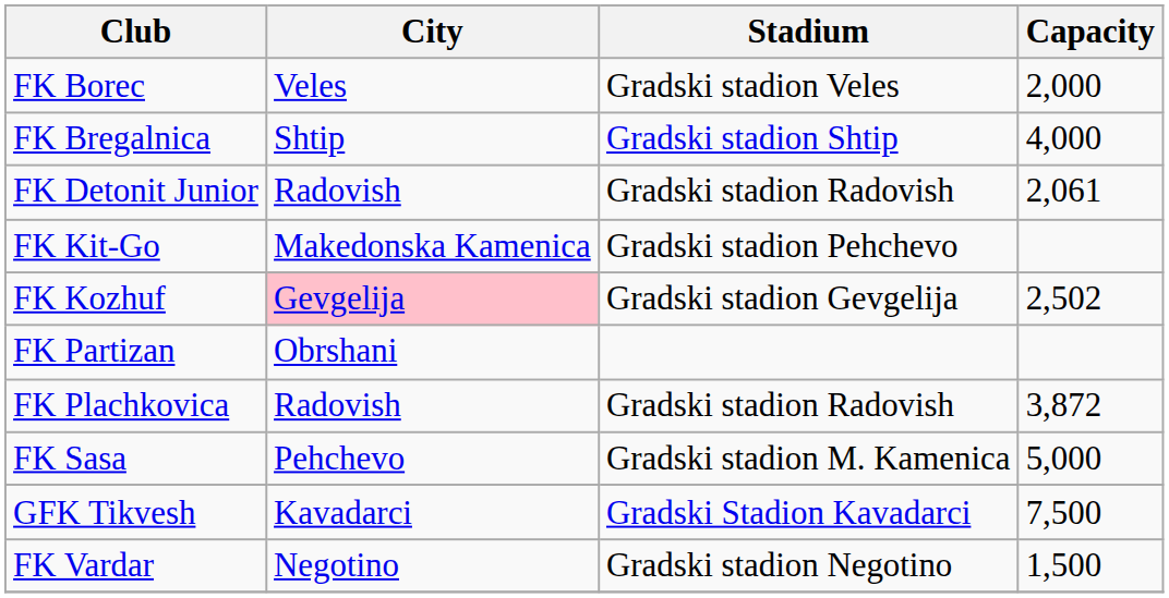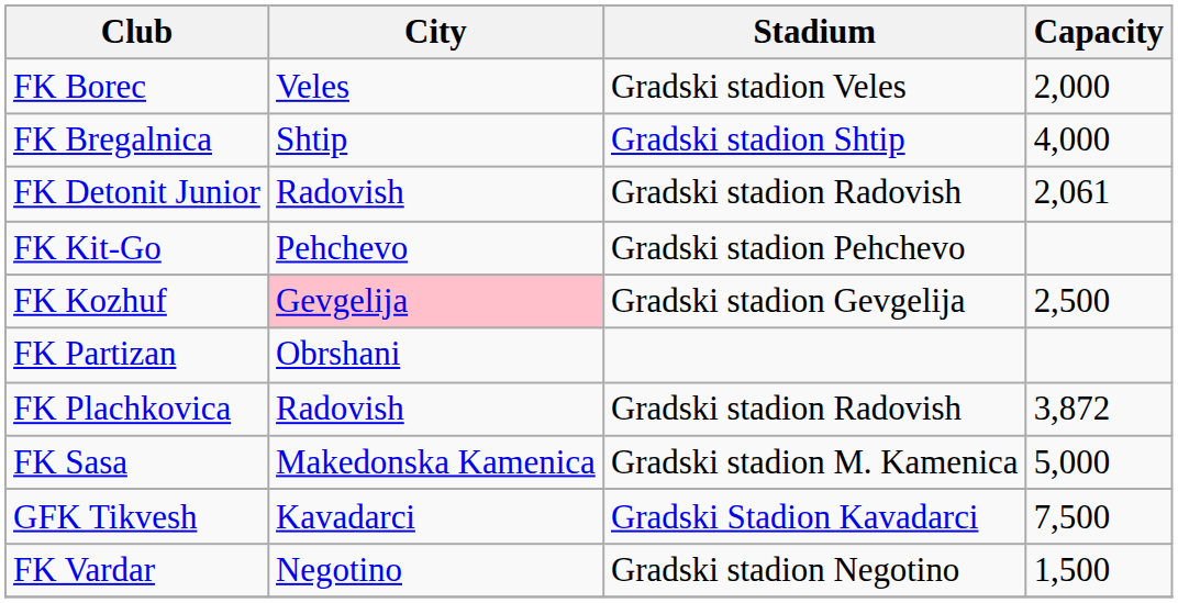 <table class="wikitable sortable">
 <tr>
 <th>Club</th>
 <th>City</th>
 <th>Stadium</th>
 <th>Capacity</th>
 </tr>
 <tr>
 <td><a href='#'>FK Borec</a></td>
 <td><a href='#'>Veles</a></td>
 <td>Gradski stadion Veles</td>
 <td>2,000</td>
 </tr>
 <tr>
 <td><a href='#'>FK Bregalnica</a></td>
 <td><a href='#'>Shtip</a></td>
 <td><a href='#'>Gradski stadion Shtip</a></td>
 <td>4,000</td>
 </tr>
 <tr>
 <td><a href='#'>FK Detonit Junior</a></td>
 <td><a href='#'>Radovish</a></td>
 <td>Gradski stadion Radovish</td>
 <td>2,061</td>
 </tr>
 <tr>
 <td><a href='#'>FK Kit-Go</a></td>
-<td><a href='#'>Makedonska Kamenica</a></td>
+<td><a href='#'>Pehchevo</a></td>
 <td>Gradski stadion Pehchevo</td>
 <td></td>
 </tr>
 <tr>
 <td><a href='#'>FK Kozhuf</a></td>
 <td style="background: pink;"><a href='#'>Gevgelija</a></td>
 <td>Gradski stadion Gevgelija</td>
-<td>2,502</td>
+<td>2,500</td>
 </tr>
 <tr>
 <td><a href='#'>FK Partizan</a></td>
 <td><a href='#'>Obrshani</a></td>
 <td></td>
 <td></td>
 </tr>
 <tr>
 <td><a href='#'>FK Plachkovica</a></td>
 <td><a href='#'>Radovish</a></td>
 <td>Gradski stadion Radovish</td>
 <td>3,872</td>
 </tr>
 <tr>
 <td><a href='#'>FK Sasa</a></td>
-<td><a href='#'>Pehchevo</a></td>
+<td><a href='#'>Makedonska Kamenica</a></td>
 <td>Gradski stadion M. Kamenica</td>
 <td>5,000</td>
 </tr>
 <tr>
 <td><a href='#'>GFK Tikvesh</a></td>
 <td><a href='#'>Kavadarci</a></td>
 <td><a href='#'>Gradski Stadion Kavadarci</a></td>
 <td>7,500</td>
 </tr>
 <tr>
 <td><a href='#'>FK Vardar</a></td>
 <td><a href='#'>Negotino</a></td>
 <td>Gradski stadion Negotino</td>
 <td>1,500</td>
 </tr>
 <tr>
 </tr>
 </table>
